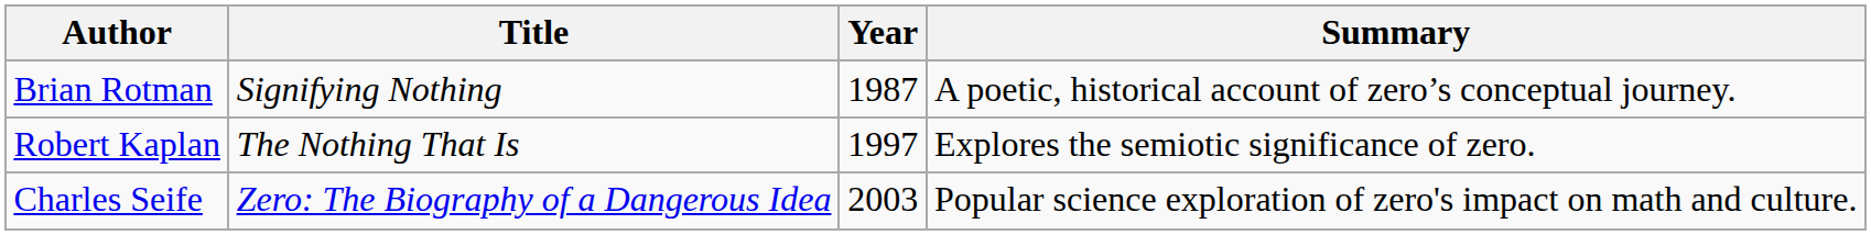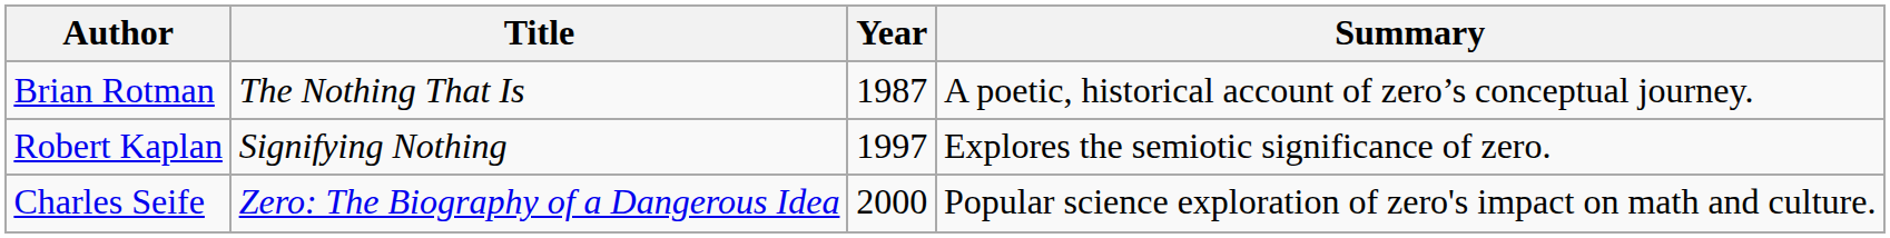 <table class="wikitable sortable">
 <tr>
 <th>Author</th>
 <th>Title</th>
 <th>Year</th>
 <th>Summary</th>
 </tr>
 <tr>
 <td><a href='#'>Brian Rotman</a></td>
-<td><em>Signifying Nothing</em></td>
+<td><em>The Nothing That Is</em></td>
 <td>1987</td>
 <td>A poetic, historical account of zero’s conceptual journey.</td>
 </tr>
 <tr>
 <td><a href='#'>Robert Kaplan</a></td>
-<td><em>The Nothing That Is</em></td>
+<td><em>Signifying Nothing</em></td>
 <td>1997</td>
 <td>Explores the semiotic significance of zero.</td>
 </tr>
 <tr>
 <td><a href='#'>Charles Seife</a></td>
 <td><em><a href='#'>Zero: The Biography of a Dangerous Idea</a></em></td>
-<td>2003</td>
+<td>2000</td>
 <td>Popular science exploration of zero's impact on math and culture.</td>
 </tr>
 </table>
